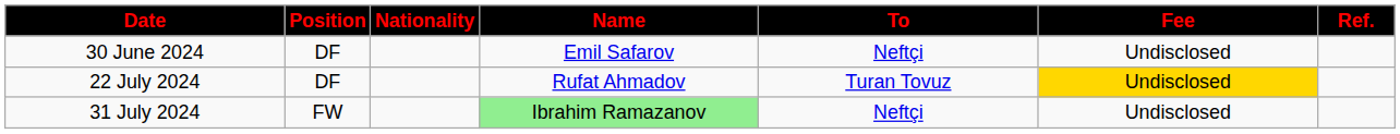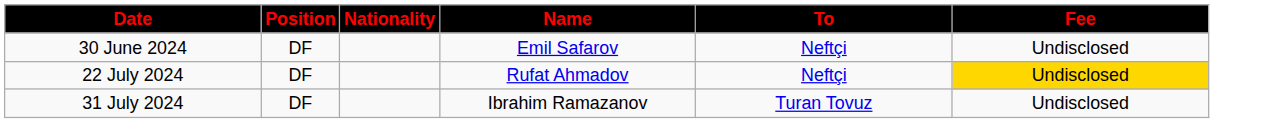 <table class="wikitable"  style="text-align:center; font-size:90%; ">
 <tr>
 <th style="background:#000000; color:#FF0000; width:200px;">Date</th>
 <th style="background:#000000; color:#FF0000; width:50px;">Position</th>
 <th style="background:#000000; color:#FF0000; width:50px;">Nationality</th>
 <th style="background:#000000; color:#FF0000; width:200px;">Name</th>
 <th style="background:#000000; color:#FF0000; width:200px;">To</th>
 <th style="background:#000000; color:#FF0000; width:200px;">Fee</th>
-<th style="background:#000000; color:#FF0000; width:50px;">Ref.</th>
 </tr>
 <tr>
 <td>30 June 2024</td>
 <td>DF</td>
 <td></td>
 <td><a href='#'>Emil Safarov</a></td>
 <td><a href='#'>Neftçi</a></td>
 <td>Undisclosed</td>
-<td></td>
 </tr>
 <tr>
 <td>22 July 2024</td>
 <td>DF</td>
 <td></td>
 <td><a href='#'>Rufat Ahmadov</a></td>
-<td><a href='#'>Turan Tovuz</a></td>
+<td><a href='#'>Neftçi</a></td>
 <td style="background: gold;">Undisclosed</td>
-<td></td>
 </tr>
 <tr>
 <td>31 July 2024</td>
-<td>FW</td>
+<td>DF</td>
 <td></td>
-<td style="background: lightgreen;">Ibrahim Ramazanov</td>
-<td><a href='#'>Neftçi</a></td>
+<td>Ibrahim Ramazanov</td>
+<td><a href='#'>Turan Tovuz</a></td>
 <td>Undisclosed</td>
-<td></td>
 </tr>
 </table>
